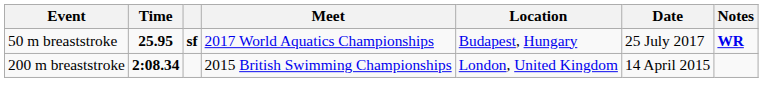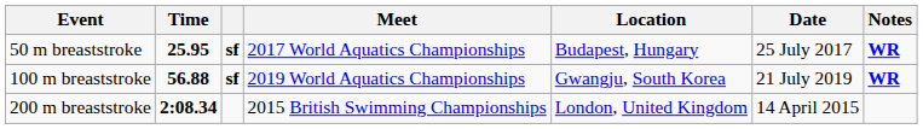 <table class="wikitable">
 <tr>
 <th>Event</th>
 <th>Time</th>
 <th></th>
 <th>Meet</th>
 <th>Location</th>
 <th>Date</th>
 <th>Notes</th>
 </tr>
 <tr>
 <td>50 m breaststroke</td>
 <td style="text-align:center;"><strong>25.95</strong></td>
 <td><strong>sf</strong></td>
 <td><a href='#'>2017 World Aquatics Championships</a></td>
 <td><a href='#'>Budapest</a>, <a href='#'>Hungary</a></td>
 <td>25 July 2017</td>
 <td><strong><a href='#'>WR</a></strong></td>
 </tr>
 <tr>
+<td>100 m breaststroke</td>
+<td style="text-align:center;"><strong>56.88</strong></td>
+<td><strong>sf</strong></td>
+<td><a href='#'>2019 World Aquatics Championships</a></td>
+<td><a href='#'>Gwangju</a>, <a href='#'>South Korea</a></td>
+<td>21 July 2019</td>
+<td><strong><a href='#'>WR</a></strong></td>
+</tr>
+<tr>
 <td>200 m breaststroke</td>
 <td style="text-align:center;"><strong>2:08.34</strong></td>
 <td></td>
 <td>2015 <a href='#'>British Swimming Championships</a></td>
 <td><a href='#'>London</a>, <a href='#'>United Kingdom</a></td>
 <td>14 April 2015</td>
 <td></td>
 </tr>
 </table>
